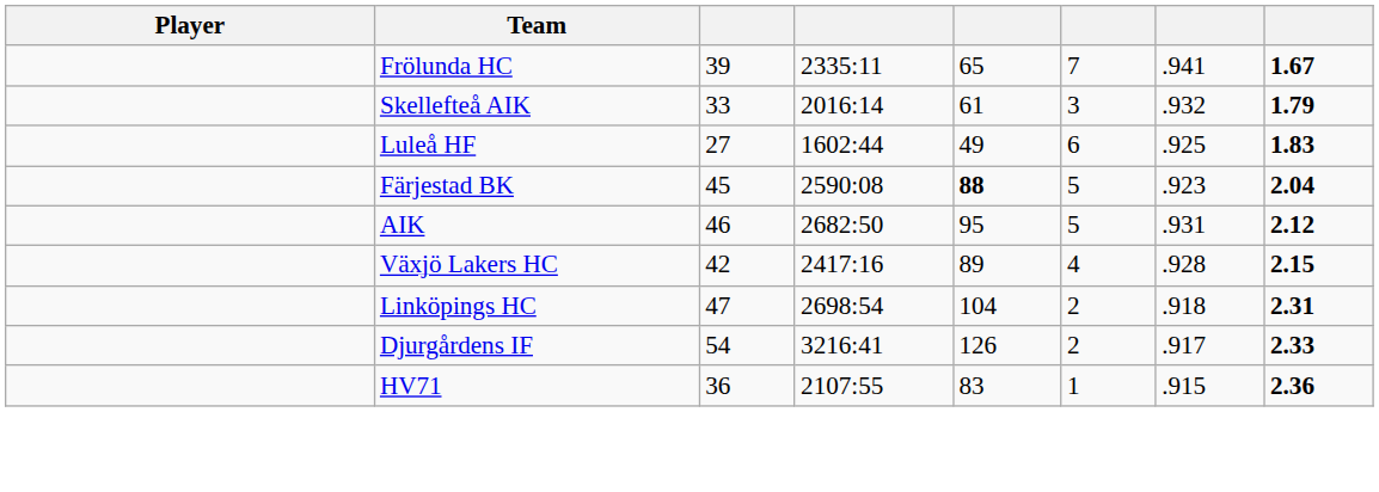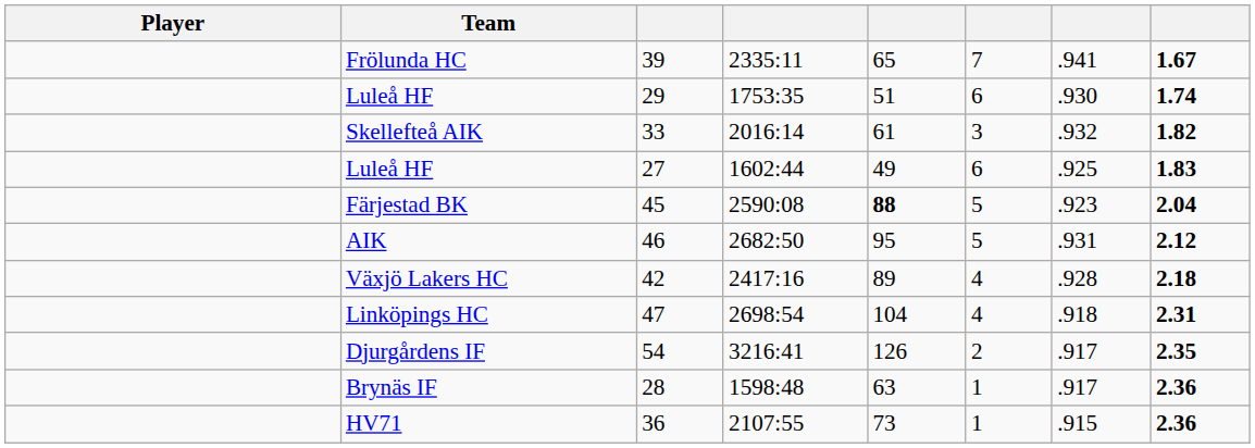 <table class="wikitable sortable">
 <tr>
 <th style="width: 15em;">Player</th>
 <th style="width: 13em;">Team</th>
 <th style="width: 3.5em;"></th>
 <th style="width: 6em;"></th>
 <th style="width: 4em;"></th>
 <th style="width: 3.5em;"></th>
 <th style="width: 4em;"></th>
 <th style="width: 4em;"></th>
 </tr>
 <tr>
 <td> </td>
 <td><a href='#'>Frölunda HC</a></td>
 <td>39</td>
 <td>2335:11</td>
 <td>65</td>
 <td>7</td>
 <td>.941</td>
 <td><strong>1.67</strong></td>
 </tr>
 <tr>
 <td> </td>
+<td><a href='#'>Luleå HF</a></td>
+<td>29</td>
+<td>1753:35</td>
+<td>51</td>
+<td>6</td>
+<td>.930</td>
+<td><strong>1.74</strong></td>
+</tr>
+<tr>
+<td> </td>
 <td><a href='#'>Skellefteå AIK</a></td>
 <td>33</td>
 <td>2016:14</td>
 <td>61</td>
 <td>3</td>
 <td>.932</td>
-<td><strong>1.79</strong></td>
+<td><strong>1.82</strong></td>
 </tr>
 <tr>
 <td> </td>
 <td><a href='#'>Luleå HF</a></td>
 <td>27</td>
 <td>1602:44</td>
 <td>49</td>
 <td>6</td>
 <td>.925</td>
 <td><strong>1.83</strong></td>
 </tr>
 <tr>
 <td> </td>
 <td><a href='#'>Färjestad BK</a></td>
 <td>45</td>
 <td>2590:08</td>
 <td><strong>88</strong></td>
 <td>5</td>
 <td>.923</td>
 <td><strong>2.04</strong></td>
 </tr>
 <tr>
 <td> </td>
 <td><a href='#'>AIK</a></td>
 <td>46</td>
 <td>2682:50</td>
 <td>95</td>
 <td>5</td>
 <td>.931</td>
 <td><strong>2.12</strong></td>
 </tr>
 <tr>
 <td> </td>
 <td><a href='#'>Växjö Lakers HC</a></td>
 <td>42</td>
 <td>2417:16</td>
 <td>89</td>
 <td>4</td>
 <td>.928</td>
-<td><strong>2.15</strong></td>
+<td><strong>2.18</strong></td>
 </tr>
 <tr>
 <td> </td>
 <td><a href='#'>Linköpings HC</a></td>
 <td>47</td>
 <td>2698:54</td>
 <td>104</td>
-<td>2</td>
+<td>4</td>
 <td>.918</td>
 <td><strong>2.31</strong></td>
 </tr>
 <tr>
 <td> </td>
 <td><a href='#'>Djurgårdens IF</a></td>
 <td>54</td>
 <td>3216:41</td>
 <td>126</td>
 <td>2</td>
 <td>.917</td>
-<td><strong>2.33</strong></td>
+<td><strong>2.35</strong></td>
+</tr>
+<tr>
+<td> </td>
+<td><a href='#'>Brynäs IF</a></td>
+<td>28</td>
+<td>1598:48</td>
+<td>63</td>
+<td>1</td>
+<td>.917</td>
+<td><strong>2.36</strong></td>
 </tr>
 <tr>
 <td> </td>
 <td><a href='#'>HV71</a></td>
 <td>36</td>
 <td>2107:55</td>
-<td>83</td>
+<td>73</td>
 <td>1</td>
 <td>.915</td>
 <td><strong>2.36</strong></td>
 </tr>
 </table>
